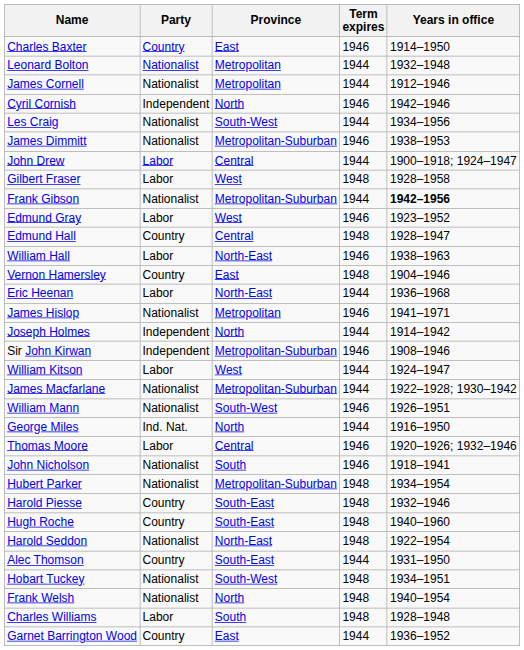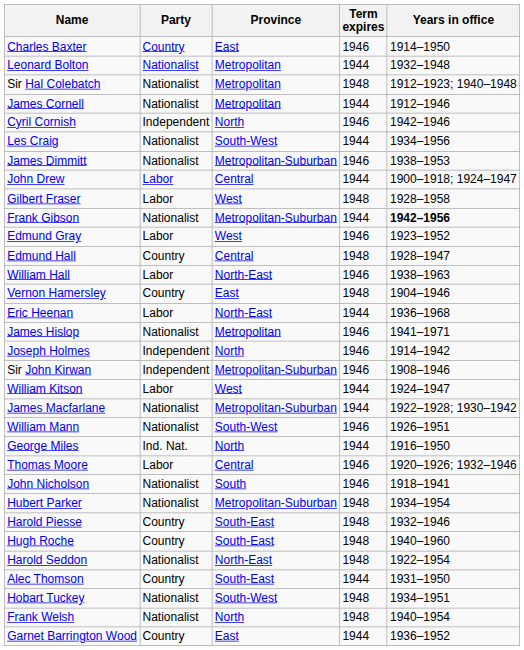 <table class="wikitable sortable">
 <tr>
 <th><strong>Name</strong></th>
 <th><strong>Party</strong></th>
 <th><strong>Province</strong></th>
 <th><strong>Term<br>expires</strong></th>
 <th><strong>Years in office</strong></th>
 </tr>
 <tr>
 <td><a href='#'>Charles Baxter</a></td>
 <td><a href='#'>Country</a></td>
 <td><a href='#'>East</a></td>
 <td>1946</td>
 <td>1914–1950</td>
 </tr>
 <tr>
 <td><a href='#'>Leonard Bolton</a></td>
 <td><a href='#'>Nationalist</a></td>
 <td><a href='#'>Metropolitan</a></td>
 <td>1944</td>
 <td>1932–1948</td>
+</tr>
+<tr>
+<td>Sir <a href='#'>Hal Colebatch</a></td>
+<td>Nationalist</td>
+<td><a href='#'>Metropolitan</a></td>
+<td>1948</td>
+<td>1912–1923; 1940–1948</td>
 </tr>
 <tr>
 <td><a href='#'>James Cornell</a></td>
 <td>Nationalist</td>
 <td><a href='#'>Metropolitan</a></td>
 <td>1944</td>
 <td>1912–1946</td>
 </tr>
 <tr>
 <td><a href='#'>Cyril Cornish</a></td>
 <td>Independent</td>
 <td><a href='#'>North</a></td>
 <td>1946</td>
 <td>1942–1946</td>
 </tr>
 <tr>
 <td><a href='#'>Les Craig</a></td>
 <td>Nationalist</td>
 <td><a href='#'>South-West</a></td>
 <td>1944</td>
 <td>1934–1956</td>
 </tr>
 <tr>
 <td><a href='#'>James Dimmitt</a></td>
 <td>Nationalist</td>
 <td><a href='#'>Metropolitan-Suburban</a></td>
 <td>1946</td>
 <td>1938–1953</td>
 </tr>
 <tr>
 <td><a href='#'>John Drew</a></td>
 <td><a href='#'>Labor</a></td>
 <td><a href='#'>Central</a></td>
 <td>1944</td>
 <td>1900–1918; 1924–1947</td>
 </tr>
 <tr>
 <td><a href='#'>Gilbert Fraser</a></td>
 <td>Labor</td>
 <td><a href='#'>West</a></td>
 <td>1948</td>
 <td>1928–1958</td>
 </tr>
 <tr>
 <td><a href='#'>Frank Gibson</a></td>
 <td>Nationalist</td>
 <td><a href='#'>Metropolitan-Suburban</a></td>
 <td>1944</td>
 <td><strong>1942–1956</strong></td>
 </tr>
 <tr>
 <td><a href='#'>Edmund Gray</a></td>
 <td>Labor</td>
 <td><a href='#'>West</a></td>
 <td>1946</td>
 <td>1923–1952</td>
 </tr>
 <tr>
 <td><a href='#'>Edmund Hall</a></td>
 <td>Country</td>
 <td><a href='#'>Central</a></td>
 <td>1948</td>
 <td>1928–1947</td>
 </tr>
 <tr>
 <td><a href='#'>William Hall</a></td>
 <td>Labor</td>
 <td><a href='#'>North-East</a></td>
 <td>1946</td>
 <td>1938–1963</td>
 </tr>
 <tr>
 <td><a href='#'>Vernon Hamersley</a></td>
 <td>Country</td>
 <td><a href='#'>East</a></td>
 <td>1948</td>
 <td>1904–1946</td>
 </tr>
 <tr>
 <td><a href='#'>Eric Heenan</a></td>
 <td>Labor</td>
 <td><a href='#'>North-East</a></td>
 <td>1944</td>
 <td>1936–1968</td>
 </tr>
 <tr>
 <td><a href='#'>James Hislop</a></td>
 <td>Nationalist</td>
 <td><a href='#'>Metropolitan</a></td>
 <td>1946</td>
 <td>1941–1971</td>
 </tr>
 <tr>
 <td><a href='#'>Joseph Holmes</a></td>
 <td>Independent</td>
 <td><a href='#'>North</a></td>
-<td>1944</td>
+<td>1946</td>
 <td>1914–1942</td>
 </tr>
 <tr>
 <td>Sir <a href='#'>John Kirwan</a></td>
 <td>Independent</td>
 <td><a href='#'>Metropolitan-Suburban</a></td>
 <td>1946</td>
 <td>1908–1946</td>
 </tr>
 <tr>
 <td><a href='#'>William Kitson</a></td>
 <td>Labor</td>
 <td><a href='#'>West</a></td>
 <td>1944</td>
 <td>1924–1947</td>
 </tr>
 <tr>
 <td><a href='#'>James Macfarlane</a></td>
 <td>Nationalist</td>
 <td><a href='#'>Metropolitan-Suburban</a></td>
 <td>1944</td>
 <td>1922–1928; 1930–1942</td>
 </tr>
 <tr>
 <td><a href='#'>William Mann</a></td>
 <td>Nationalist</td>
 <td><a href='#'>South-West</a></td>
 <td>1946</td>
 <td>1926–1951</td>
 </tr>
 <tr>
 <td><a href='#'>George Miles</a></td>
 <td>Ind. Nat.</td>
 <td><a href='#'>North</a></td>
 <td>1944</td>
 <td>1916–1950</td>
 </tr>
 <tr>
 <td><a href='#'>Thomas Moore</a></td>
 <td>Labor</td>
 <td><a href='#'>Central</a></td>
 <td>1946</td>
 <td>1920–1926; 1932–1946</td>
 </tr>
 <tr>
 <td><a href='#'>John Nicholson</a></td>
 <td>Nationalist</td>
 <td><a href='#'>South</a></td>
 <td>1946</td>
 <td>1918–1941</td>
 </tr>
 <tr>
 <td><a href='#'>Hubert Parker</a></td>
 <td>Nationalist</td>
 <td><a href='#'>Metropolitan-Suburban</a></td>
 <td>1948</td>
 <td>1934–1954</td>
 </tr>
 <tr>
 <td><a href='#'>Harold Piesse</a></td>
 <td>Country</td>
 <td><a href='#'>South-East</a></td>
 <td>1948</td>
 <td>1932–1946</td>
 </tr>
 <tr>
 <td><a href='#'>Hugh Roche</a></td>
 <td>Country</td>
 <td><a href='#'>South-East</a></td>
 <td>1948</td>
 <td>1940–1960</td>
 </tr>
 <tr>
 <td><a href='#'>Harold Seddon</a></td>
 <td>Nationalist</td>
 <td><a href='#'>North-East</a></td>
 <td>1948</td>
 <td>1922–1954</td>
 </tr>
 <tr>
 <td><a href='#'>Alec Thomson</a></td>
 <td>Country</td>
 <td><a href='#'>South-East</a></td>
 <td>1944</td>
 <td>1931–1950</td>
 </tr>
 <tr>
 <td><a href='#'>Hobart Tuckey</a></td>
 <td>Nationalist</td>
 <td><a href='#'>South-West</a></td>
 <td>1948</td>
 <td>1934–1951</td>
 </tr>
 <tr>
 <td><a href='#'>Frank Welsh</a></td>
 <td>Nationalist</td>
 <td><a href='#'>North</a></td>
 <td>1948</td>
 <td>1940–1954</td>
 </tr>
 <tr>
-<td><a href='#'>Charles Williams</a></td>
-<td>Labor</td>
-<td><a href='#'>South</a></td>
-<td>1948</td>
-<td>1928–1948</td>
-</tr>
-<tr>
 <td><a href='#'>Garnet Barrington Wood</a></td>
 <td>Country</td>
 <td><a href='#'>East</a></td>
 <td>1944</td>
 <td>1936–1952</td>
 </tr>
 </table>
